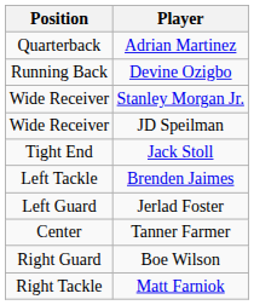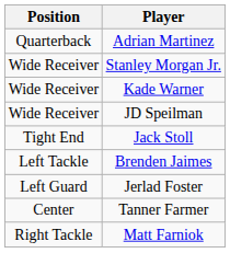 <table class="wikitable" style="text-align: center;">
 <tr>
 <th>Position</th>
 <th>Player</th>
 </tr>
 <tr>
 <td>Quarterback</td>
 <td><a href='#'>Adrian Martinez</a></td>
 </tr>
 <tr>
-<td>Running Back</td>
-<td><a href='#'>Devine Ozigbo</a></td>
+<td>Wide Receiver</td>
+<td><a href='#'>Stanley Morgan Jr.</a></td>
 </tr>
 <tr>
 <td>Wide Receiver</td>
-<td><a href='#'>Stanley Morgan Jr.</a></td>
+<td><a href='#'>Kade Warner</a></td>
 </tr>
 <tr>
 <td>Wide Receiver</td>
 <td>JD Speilman</td>
 </tr>
 <tr>
 <td>Tight End</td>
 <td><a href='#'>Jack Stoll</a></td>
 </tr>
 <tr>
 <td>Left Tackle</td>
 <td><a href='#'>Brenden Jaimes</a></td>
 </tr>
 <tr>
 <td>Left Guard</td>
 <td>Jerlad Foster</td>
 </tr>
 <tr>
 <td>Center</td>
 <td>Tanner Farmer</td>
 </tr>
 <tr>
-<td>Right Guard</td>
-<td>Boe Wilson</td>
-</tr>
-<tr>
 <td>Right Tackle</td>
 <td><a href='#'>Matt Farniok</a></td>
 </tr>
 </table>
